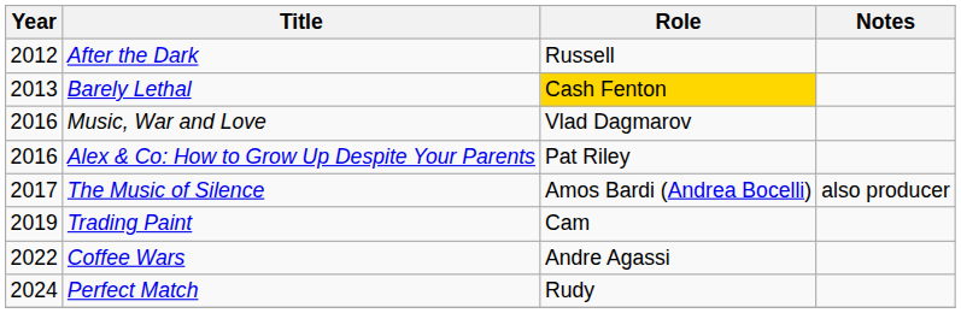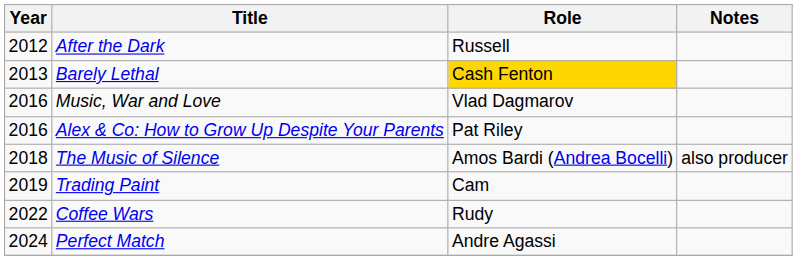 <table class="wikitable sortable">
 <tr>
 <th>Year</th>
 <th>Title</th>
 <th>Role</th>
 <th>Notes</th>
 </tr>
 <tr>
 <td>2012</td>
 <td><em><a href='#'>After the Dark</a></em></td>
 <td>Russell</td>
 <td></td>
 </tr>
 <tr>
 <td>2013</td>
 <td><em><a href='#'>Barely Lethal</a></em></td>
 <td style="background: gold;">Cash Fenton</td>
 <td></td>
 </tr>
 <tr>
 <td>2016</td>
 <td><em>Music, War and Love</em></td>
 <td>Vlad Dagmarov</td>
 <td></td>
 </tr>
 <tr>
 <td>2016</td>
 <td><em><a href='#'>Alex & Co: How to Grow Up Despite Your Parents</a></em></td>
 <td>Pat Riley</td>
 <td></td>
 </tr>
 <tr>
-<td>2017</td>
+<td>2018</td>
 <td><em><a href='#'>The Music of Silence</a></em></td>
 <td>Amos Bardi (<a href='#'>Andrea Bocelli</a>)</td>
 <td>also producer</td>
 </tr>
 <tr>
 <td>2019</td>
 <td><em><a href='#'>Trading Paint</a></em></td>
 <td>Cam</td>
 <td></td>
 </tr>
 <tr>
 <td>2022</td>
 <td><em><a href='#'>Coffee Wars</a></em></td>
-<td>Andre Agassi</td>
+<td>Rudy</td>
 <td></td>
 </tr>
 <tr>
 <td>2024</td>
 <td><em><a href='#'>Perfect Match</a></em></td>
-<td>Rudy</td>
+<td>Andre Agassi</td>
 <td></td>
 </tr>
 <tr>
 </tr>
 </table>
